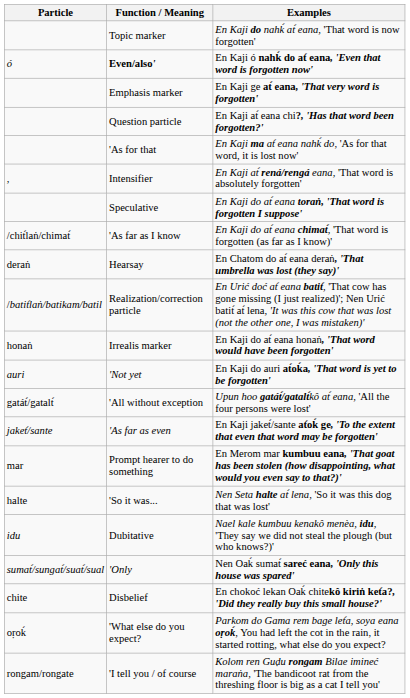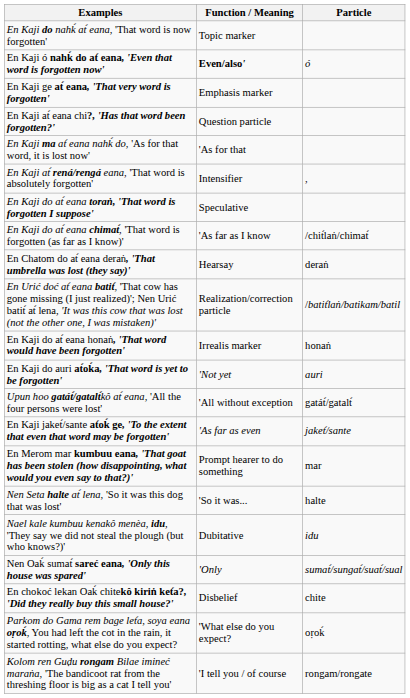 <table class="wikitable">
 <tr>
+<th>Examples</th>
+<th>Function / Meaning</th>
 <th>Particle</th>
-<th>Function / Meaning</th>
-<th>Examples</th>
 </tr>
 <tr>
+<td><em>En Kaji <strong>do</strong> nahḱ at́ eana,</em> 'That word is now forgotten'</td>
+<td>Topic marker</td>
 <td></td>
-<td>Topic marker</td>
-<td><em>En Kaji <strong>do</strong> nahḱ at́ eana,</em> 'That word is now forgotten'</td>
 </tr>
 <tr>
+<td></em>En Kaji </strong>ó<strong> nahḱ do at́ eana<em>, 'Even that word is forgotten now'</td>
+<td><strong>Even/also<em>'</td>
 <td><em>ó</em></td>
-<td><strong>Even/also<em>'</td>
-<td></em>En Kaji </strong>ó<strong> nahḱ do at́ eana<em>, 'Even that word is forgotten now'</td>
 </tr>
 <tr>
+<td></em>En Kaji </strong>ge<strong> at́ eana<em>, 'That very word is forgotten'</td>
+<td>Emphasis marker</td>
 <td></td>
-<td>Emphasis marker</td>
-<td></em>En Kaji </strong>ge<strong> at́ eana<em>, 'That very word is forgotten'</td>
 </tr>
 <tr>
+<td></em>En Kaji at́ eana </strong>chi<strong>?<em>, 'Has that word been forgotten?'</td>
+<td>Question particle</td>
 <td></td>
-<td>Question particle</td>
-<td></em>En Kaji at́ eana </strong>chi<strong>?<em>, 'Has that word been forgotten?'</td>
 </tr>
 <tr>
+<td><em>En Kaji <strong>ma</strong> at́ eana nahḱ do</em>, 'As for that word, it is lost now'</td>
+<td></em>'As for that</strong></td>
 <td></td>
-<td></em>'As for that</strong></td>
-<td><em>En Kaji <strong>ma</strong> at́ eana nahḱ do</em>, 'As for that word, it is lost now'</td>
 </tr>
 <tr>
+<td><em>En Kaji at́ <strong>rená/rengá</strong> eana</em>, 'That word is absolutely forgotten'</td>
+<td>Intensifier</td>
 <td>, </td>
-<td>Intensifier</td>
-<td><em>En Kaji at́ <strong>rená/rengá</strong> eana</em>, 'That word is absolutely forgotten'</td>
 </tr>
 <tr>
+<td><em>En Kaji do at́ eana <strong>toraṅ<strong><em>, 'That word is forgotten I suppose'</td>
+<td>Speculative</td>
 <td></td>
-<td>Speculative</td>
-<td><em>En Kaji do at́ eana <strong>toraṅ<strong><em>, 'That word is forgotten I suppose'</td>
 </tr>
 <tr>
+<td><em>En Kaji do at́ eana <strong>chimat́</em></strong>, 'That word is forgotten (as far as I know)'</td>
+<td></em>'As far as I know</strong></td>
 <td>/</em>chit́laṅ/chimat́<em></td>
-<td></em>'As far as I know</strong></td>
-<td><em>En Kaji do at́ eana <strong>chimat́</em></strong>, 'That word is forgotten (as far as I know)'</td>
 </tr>
 <tr>
+<td></em>En Chatom do at́ eana </strong>deraṅ<strong><em>, 'That umbrella was lost (they say)'</td>
+<td>Hearsay</td>
 <td></em>deraṅ<em></td>
-<td>Hearsay</td>
-<td></em>En Chatom do at́ eana </strong>deraṅ<strong><em>, 'That umbrella was lost (they say)'</td>
 </tr>
 <tr>
+<td><em>En Urić doć at́ eana <strong>batit́</em></strong>, 'That cow has gone missing (I just realized)'; </em>Nen Urić batit́ at́ lena<em>, 'It was this cow that was lost (not the other one, I was mistaken)'</td>
+<td>Realization/correction particle</td>
 <td>/<em>batit́laṅ/batikam/batil</em></td>
-<td>Realization/correction particle</td>
-<td><em>En Urić doć at́ eana <strong>batit́</em></strong>, 'That cow has gone missing (I just realized)'; </em>Nen Urić batit́ at́ lena<em>, 'It was this cow that was lost (not the other one, I was mistaken)'</td>
 </tr>
 <tr>
+<td></em>En Kaji do at́ eana </strong>honaṅ<strong><em>, 'That word would have been forgotten'</td>
+<td>Irrealis marker</td>
 <td></em>honaṅ<em></td>
-<td>Irrealis marker</td>
-<td></em>En Kaji do at́ eana </strong>honaṅ<strong><em>, 'That word would have been forgotten'</td>
 </tr>
 <tr>
+<td></em>En Kaji do </strong>auri<strong> at́oḱa<em>, 'That word is yet to be forgotten'</td>
+<td><em>'Not yet<strong></td>
 <td><em>auri</em></td>
-<td><em>'Not yet<strong></td>
-<td></em>En Kaji do </strong>auri<strong> at́oḱa<em>, 'That word is yet to be forgotten'</td>
 </tr>
 <tr>
+<td><em>Upun hoo <strong>gatát́/gatalt́</strong>kô at́ eana</em>, 'All the four persons were lost'</td>
+<td></em>'All without exception</strong></td>
 <td></em>gatát́/gatalt́<em></td>
-<td></em>'All without exception</strong></td>
-<td><em>Upun hoo <strong>gatát́/gatalt́</strong>kô at́ eana</em>, 'All the four persons were lost'</td>
 </tr>
 <tr>
+<td></em>En Kaji </strong>jaket́/sante<strong> at́oḱ ge<em>, 'To the extent that even that word may be forgotten'</td>
+<td><em>'As far as even<strong></td>
 <td><em>jaket́/sante</em></td>
-<td><em>'As far as even<strong></td>
-<td></em>En Kaji </strong>jaket́/sante<strong> at́oḱ ge<em>, 'To the extent that even that word may be forgotten'</td>
 </tr>
 <tr>
+<td></em>En Merom </strong>mar<strong> kumbuu eana<em>, 'That goat has been stolen (how disappointing, what would you even say to that?)'</td>
+<td>Prompt hearer to do something</td>
 <td></em>mar<em></td>
-<td>Prompt hearer to do something</td>
-<td></em>En Merom </strong>mar<strong> kumbuu eana<em>, 'That goat has been stolen (how disappointing, what would you even say to that?)'</td>
 </tr>
 <tr>
+<td><em>Nen Seta <strong>halte</strong> at́ lena,</em> 'So it was this dog that was lost'</td>
+<td></em>'So it was...</strong></td>
 <td></em>halte<em></td>
-<td></em>'So it was...</strong></td>
-<td><em>Nen Seta <strong>halte</strong> at́ lena,</em> 'So it was this dog that was lost'</td>
 </tr>
 <tr>
+<td><em>Nael kale kumbuu kenakô menèa, <strong>idu</strong>,</em> 'They say we did not steal the plough (but who knows?)'</td>
+<td>Dubitative</td>
 <td><em>idu</em></td>
-<td>Dubitative</td>
-<td><em>Nael kale kumbuu kenakô menèa, <strong>idu</strong>,</em> 'They say we did not steal the plough (but who knows?)'</td>
 </tr>
 <tr>
+<td></em>Nen Oaḱ </strong>sumat́<strong> sareć eana<em>, 'Only this house was spared'</td>
+<td><em>'Only<strong></td>
 <td><em>sumat́/sungat́/suat́/sual</em></td>
-<td><em>'Only<strong></td>
-<td></em>Nen Oaḱ </strong>sumat́<strong> sareć eana<em>, 'Only this house was spared'</td>
 </tr>
 <tr>
+<td></em>En chokoć lekan Oaḱ </strong>chite<strong>kô kiriṅ ket́a?<em>, 'Did they really buy this small house?'</td>
+<td>Disbelief</td>
 <td></em>chite<em></td>
-<td>Disbelief</td>
-<td></em>En chokoć lekan Oaḱ </strong>chite<strong>kô kiriṅ ket́a?<em>, 'Did they really buy this small house?'</td>
 </tr>
 <tr>
+<td><em>Parkom do Gama rem bage let́a, soya eana <strong>oṛoḱ</em></strong>, You had left the cot in the rain, it started rotting, what else do you expect?</td>
+<td></em>'What else do you expect?</strong></td>
 <td></em>oṛoḱ<em></td>
-<td></em>'What else do you expect?</strong></td>
-<td><em>Parkom do Gama rem bage let́a, soya eana <strong>oṛoḱ</em></strong>, You had left the cot in the rain, it started rotting, what else do you expect?</td>
 </tr>
 <tr>
+<td><em>Kolom ren Guḍu <strong>rongam</strong> Bilae imineć maraṅa,</em> 'The bandicoot rat from the threshing floor is big as a cat I tell you'</td>
+<td></em>'I tell you / of course</strong></td>
 <td></em>rongam/rongate<em></td>
-<td></em>'I tell you / of course</strong></td>
-<td><em>Kolom ren Guḍu <strong>rongam</strong> Bilae imineć maraṅa,</em> 'The bandicoot rat from the threshing floor is big as a cat I tell you'</td>
 </tr>
 </table>
